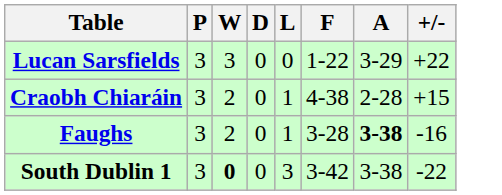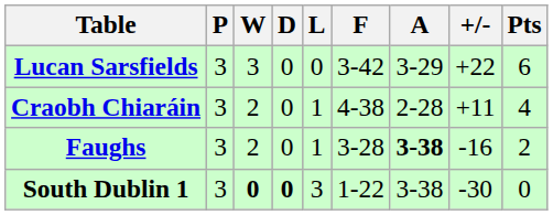 <table class="wikitable">
 <tr>
 <th>Table</th>
 <th>P</th>
 <th>W</th>
 <th>D</th>
 <th>L</th>
 <th>F</th>
 <th>A</th>
 <th>+/-</th>
+<th>Pts</th>
 </tr>
 <tr align="Center" style="background:#ccffcc;">
 <td><strong><a href='#'>Lucan Sarsfields</a></strong></td>
 <td>3</td>
 <td>3</td>
 <td>0</td>
 <td>0</td>
-<td>1-22</td>
+<td>3-42</td>
 <td>3-29</td>
 <td>+22</td>
+<td>6</td>
 </tr>
 <tr align="Center" style="background:#ccffcc;">
 <td><strong><a href='#'>Craobh Chiaráin</a></strong></td>
 <td>3</td>
 <td>2</td>
 <td>0</td>
 <td>1</td>
 <td>4-38</td>
 <td>2-28</td>
-<td>+15</td>
+<td>+11</td>
+<td>4</td>
 </tr>
 <tr align="Center" style="background:#ccffcc;">
 <td><strong><a href='#'>Faughs</a></strong></td>
 <td>3</td>
 <td>2</td>
 <td>0</td>
 <td>1</td>
 <td>3-28</td>
 <td><strong>3-38</strong></td>
 <td>-16</td>
+<td>2</td>
 </tr>
 <tr align="Center" style="background:#ccffcc;">
 <td><strong>South Dublin 1</strong></td>
 <td>3</td>
 <td><strong>0</strong></td>
+<td><strong>0</strong></td>
+<td>3</td>
+<td>1-22</td>
+<td>3-38</td>
+<td>-30</td>
 <td>0</td>
-<td>3</td>
-<td>3-42</td>
-<td>3-38</td>
-<td>-22</td>
 </tr>
 </table>
